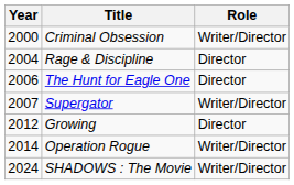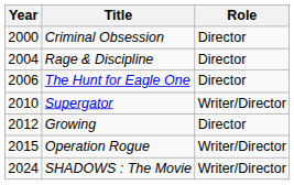 <table class="wikitable sortable">
 <tr>
 <th>Year</th>
 <th>Title</th>
 <th>Role</th>
 </tr>
 <tr>
 <td>2000</td>
 <td><em>Criminal Obsession</em></td>
-<td>Writer/Director</td>
+<td>Director</td>
 </tr>
 <tr>
 <td>2004</td>
 <td><em>Rage & Discipline</em></td>
 <td>Director</td>
 </tr>
 <tr>
 <td>2006</td>
 <td><em><a href='#'>The Hunt for Eagle One</a></em></td>
 <td>Director</td>
 </tr>
 <tr>
-<td>2007</td>
+<td>2010</td>
 <td><em><a href='#'>Supergator</a></em></td>
 <td>Writer/Director</td>
 </tr>
 <tr>
 <td>2012</td>
 <td><em>Growing</em></td>
 <td>Director</td>
 </tr>
 <tr>
-<td>2014</td>
+<td>2015</td>
 <td><em>Operation Rogue</em></td>
 <td>Writer/Director</td>
 </tr>
 <tr>
 <td>2024</td>
 <td><em>SHADOWS : The Movie</em></td>
 <td>Writer/Director</td>
 </tr>
 </table>
